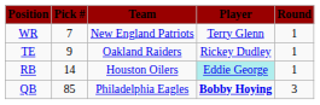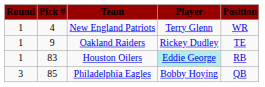 <table class="wikitable" style="text-align:center">
 <tr style="background:#900;">
-<td><strong><span>Position</span></strong></td>
+<td><strong><span>Round</span></strong></td>
 <td><strong><span>Pick #</span></strong></td>
 <td><strong><span>Team</span></strong></td>
 <td><strong><span>Player</span></strong></td>
-<td><strong><span>Round</span></strong></td>
+<td><strong><span>Position</span></strong></td>
 </tr>
 <tr>
-<td><a href='#'>WR</a></td>
-<td align=center>7</td>
+<td>1</td>
+<td align=center>4</td>
 <td><a href='#'>New England Patriots</a></td>
 <td><a href='#'>Terry Glenn</a></td>
-<td>1</td>
+<td><a href='#'>WR</a></td>
 </tr>
 <tr>
-<td><a href='#'>TE</a></td>
+<td>1</td>
 <td align=center>9</td>
 <td><a href='#'>Oakland Raiders</a></td>
 <td><a href='#'>Rickey Dudley</a></td>
-<td>1</td>
+<td><a href='#'>TE</a></td>
 </tr>
 <tr>
-<td><a href='#'>RB</a></td>
-<td align=center>14</td>
+<td>1</td>
+<td align=center>83</td>
 <td><a href='#'>Houston Oilers</a></td>
 <td style="background: paleturquoise;"><a href='#'>Eddie George</a></td>
-<td>1</td>
+<td><a href='#'>RB</a></td>
 </tr>
 <tr>
-<td><a href='#'>QB</a></td>
+<td>3</td>
 <td align=center>85</td>
 <td><a href='#'>Philadelphia Eagles</a></td>
-<td><strong><a href='#'>Bobby Hoying</a></strong></td>
-<td>3</td>
+<td><a href='#'>Bobby Hoying</a></td>
+<td><a href='#'>QB</a></td>
 </tr>
 </table>
